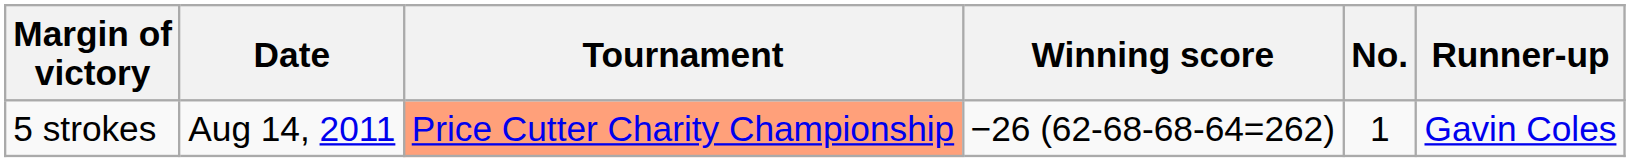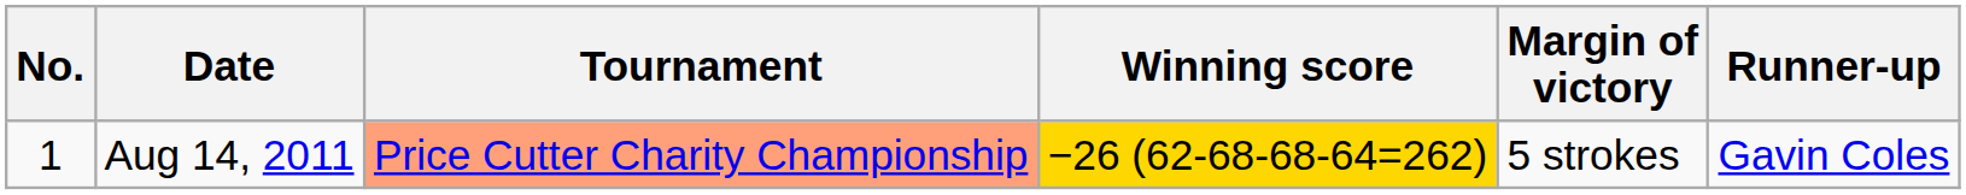 <table class="wikitable" style="font-size:95%;">
 <tr>
-<th>Margin of<br>victory</th>
+<th>No.</th>
 <th>Date</th>
 <th>Tournament</th>
 <th>Winning score</th>
-<th>No.</th>
+<th>Margin of<br>victory</th>
 <th>Runner-up</th>
 </tr>
 <tr>
-<td>5 strokes</td>
+<td align=center>1</td>
 <td align=right>Aug 14, <a href='#'>2011</a></td>
 <td style="background: lightsalmon;"><a href='#'>Price Cutter Charity Championship</a></td>
-<td>−26 (62-68-68-64=262)</td>
-<td align=center>1</td>
+<td style="background: gold;">−26 (62-68-68-64=262)</td>
+<td>5 strokes</td>
 <td> <a href='#'>Gavin Coles</a></td>
 </tr>
 </table>
